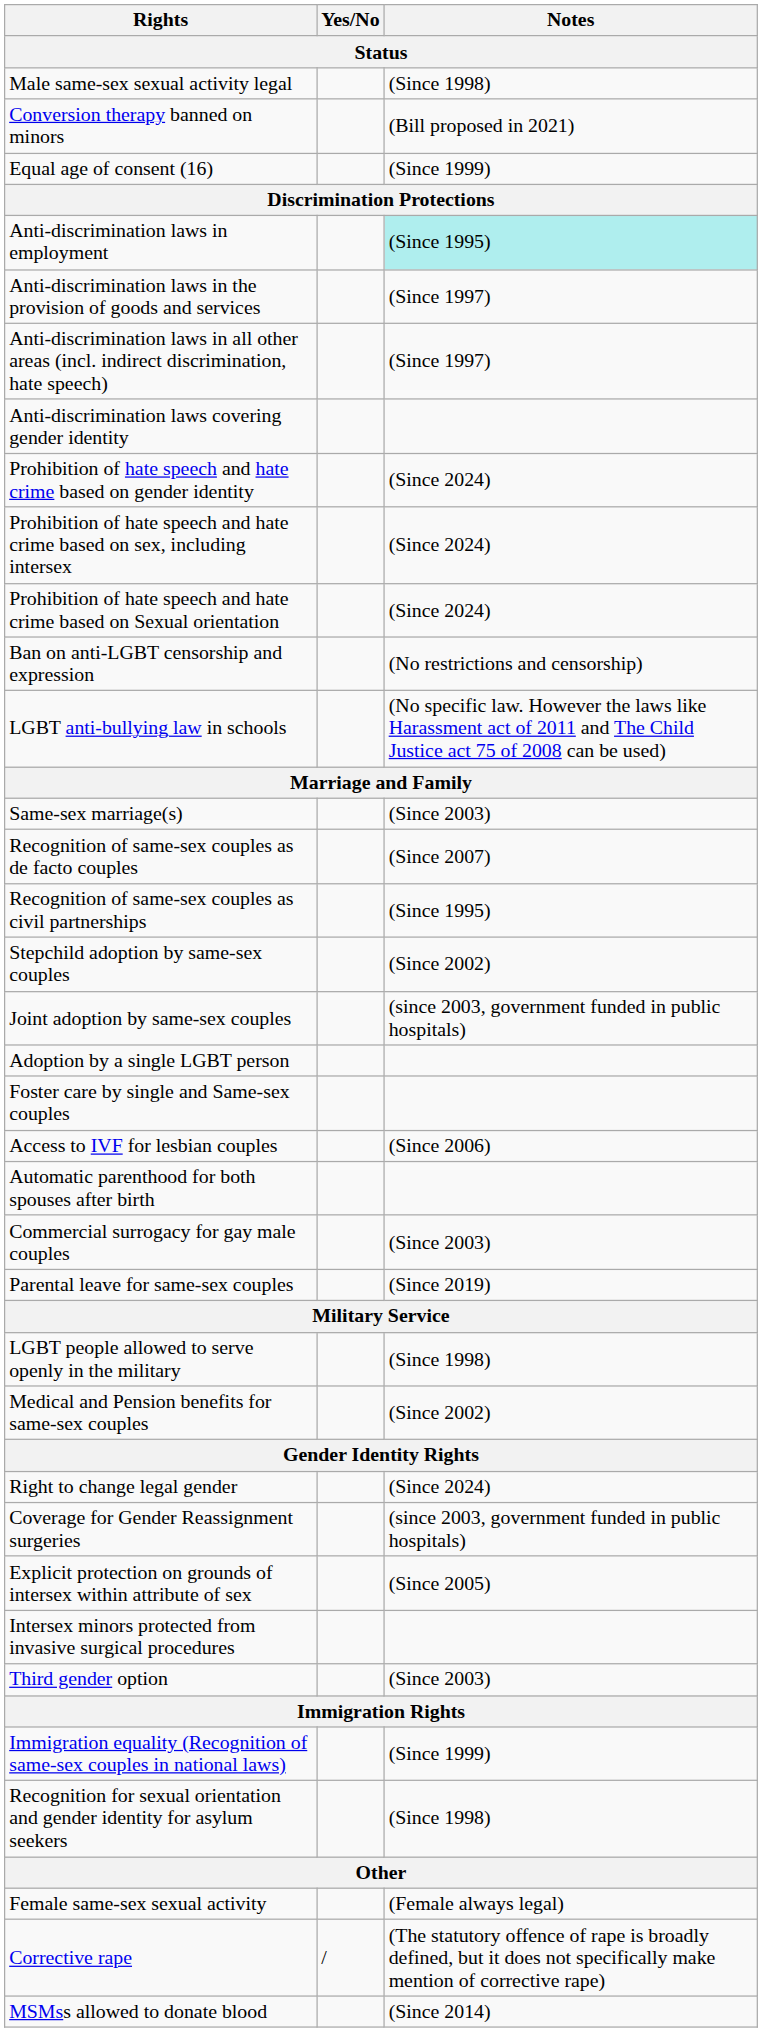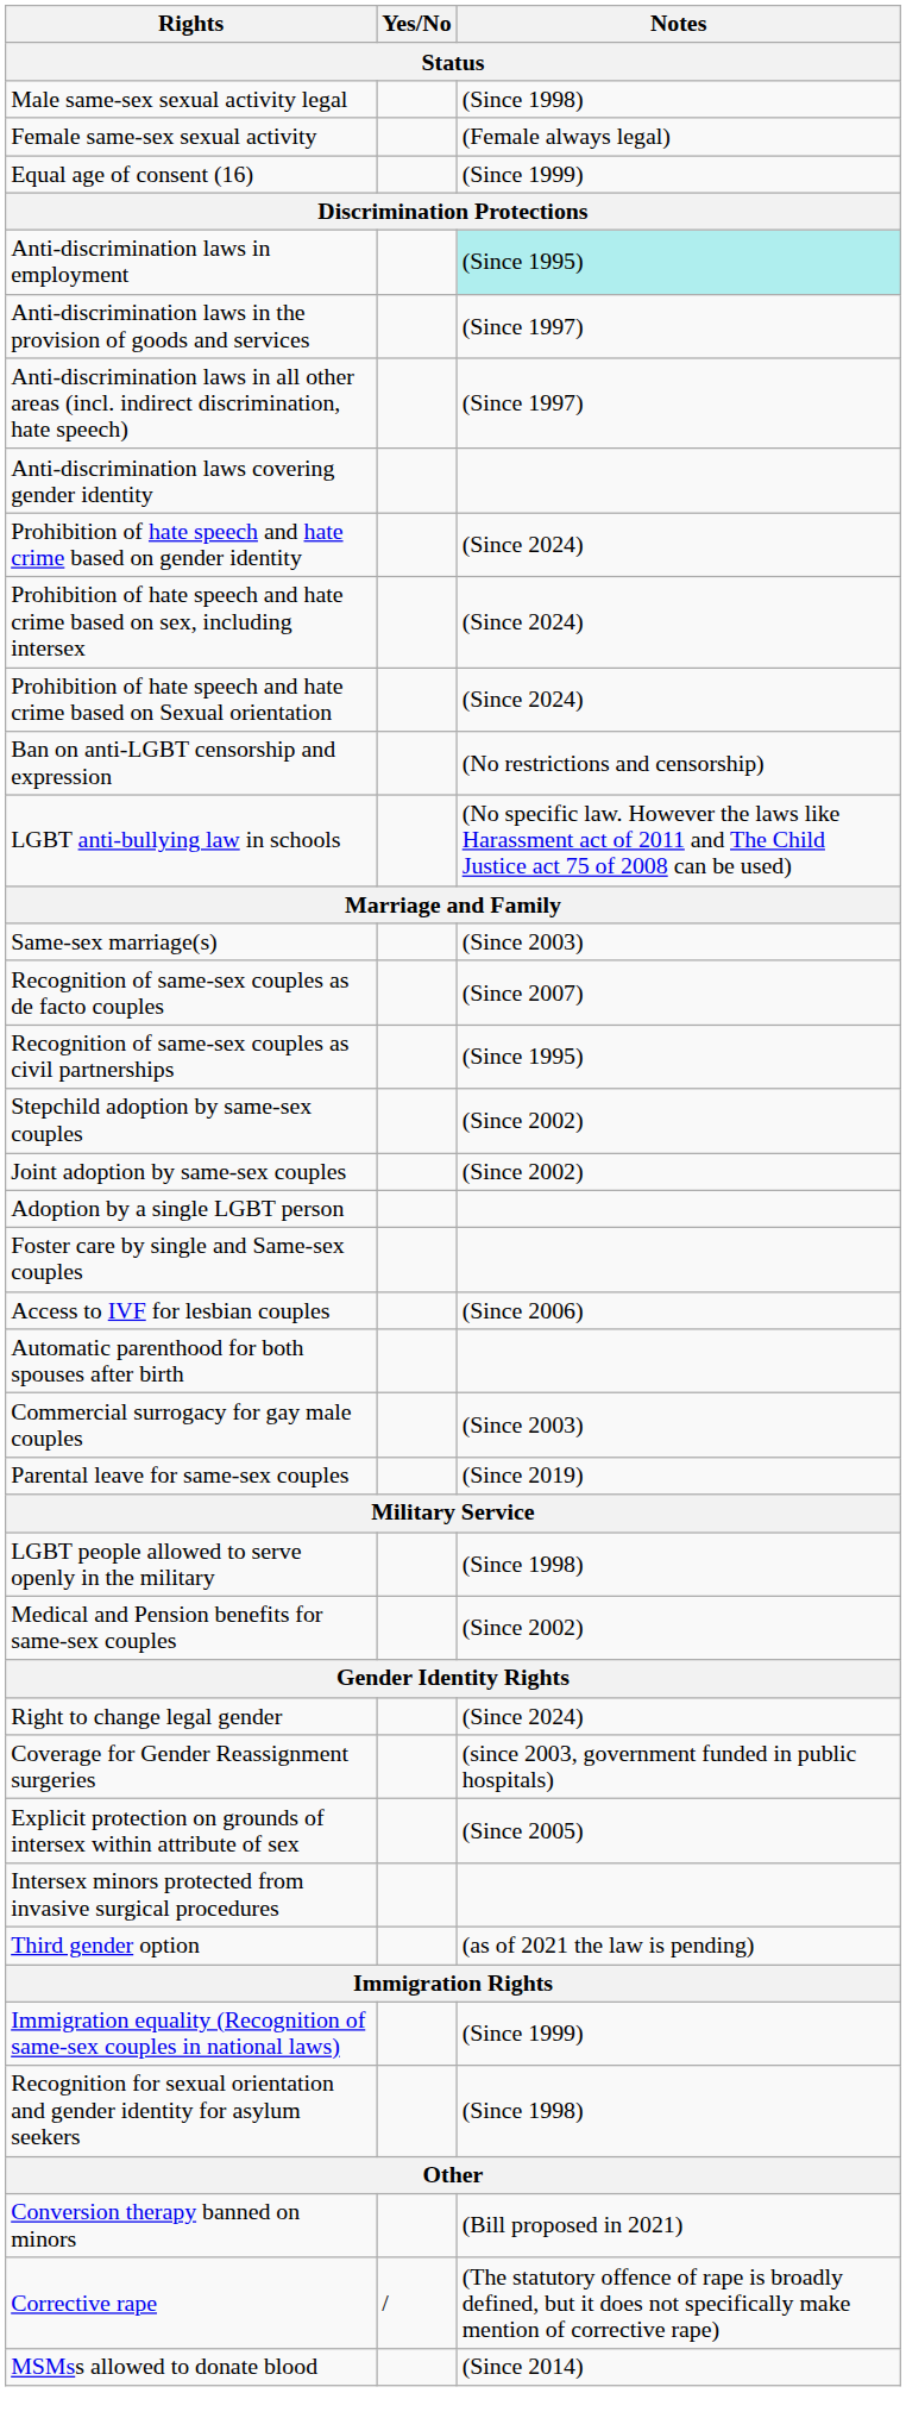 <table class="wikitable">
 <tr>
 <th>Rights</th>
 <th>Yes/No</th>
 <th>Notes</th>
 </tr>
 <tr>
 <th Colspan="3">Status</th>
 </tr>
 <tr>
 <td>Male same-sex sexual activity legal</td>
 <td></td>
 <td>(Since 1998)</td>
 </tr>
 <tr>
-<td><a href='#'>Conversion therapy</a> banned on minors</td>
+<td>Female same-sex sexual activity</td>
 <td></td>
-<td>(Bill proposed in 2021)</td>
+<td>(Female always legal)</td>
 </tr>
 <tr>
 <td>Equal age of consent (16)</td>
 <td></td>
 <td>(Since 1999)</td>
 </tr>
 <tr>
 <th Colspan="3">Discrimination Protections</th>
 </tr>
 <tr>
 <td>Anti-discrimination laws in employment</td>
 <td></td>
 <td style="background: paleturquoise;">(Since 1995)</td>
 </tr>
 <tr>
 <td>Anti-discrimination laws in the provision of goods and services</td>
 <td></td>
 <td>(Since 1997)</td>
 </tr>
 <tr>
 <td>Anti-discrimination laws in all other areas (incl. indirect discrimination, hate speech)</td>
 <td></td>
 <td>(Since 1997)</td>
 </tr>
 <tr>
 <td>Anti-discrimination laws covering gender identity</td>
 <td></td>
 <td></td>
 </tr>
 <tr>
 <td>Prohibition of <a href='#'>hate speech</a> and <a href='#'>hate crime</a> based on gender identity</td>
 <td></td>
 <td>(Since 2024)</td>
 </tr>
 <tr>
 <td>Prohibition of hate speech and hate crime based on sex, including intersex</td>
 <td></td>
 <td>(Since 2024)</td>
 </tr>
 <tr>
 <td>Prohibition of hate speech and hate crime based on Sexual orientation</td>
 <td></td>
 <td>(Since 2024)</td>
 </tr>
 <tr>
 <td>Ban on anti-LGBT censorship and expression</td>
 <td></td>
 <td>(No restrictions and censorship)</td>
 </tr>
 <tr>
 <td>LGBT <a href='#'>anti-bullying law</a> in schools</td>
 <td></td>
 <td>(No specific law. However the laws like <a href='#'>Harassment act of 2011</a> and <a href='#'>The Child Justice act 75 of 2008</a> can be used)</td>
 </tr>
 <tr>
 <th Colspan="3">Marriage and Family</th>
 </tr>
 <tr>
 <td>Same-sex marriage(s)</td>
 <td></td>
 <td>(Since 2003)</td>
 </tr>
 <tr>
 <td>Recognition of same-sex couples as de facto couples</td>
 <td></td>
 <td>(Since 2007)</td>
 </tr>
 <tr>
 <td>Recognition of same-sex couples as civil partnerships</td>
 <td></td>
 <td>(Since 1995)</td>
 </tr>
 <tr>
 <td>Stepchild adoption by same-sex couples</td>
 <td></td>
 <td>(Since 2002)</td>
 </tr>
 <tr>
 <td>Joint adoption by same-sex couples</td>
 <td></td>
-<td>(since 2003, government funded in public hospitals) </td>
+<td>(Since 2002)</td>
 </tr>
 <tr>
 <td>Adoption by a single LGBT person</td>
 <td></td>
 <td></td>
 </tr>
 <tr>
 <td>Foster care by single and Same-sex couples</td>
 <td></td>
 <td></td>
 </tr>
 <tr>
 <td>Access to <a href='#'>IVF</a> for lesbian couples</td>
 <td></td>
 <td>(Since 2006)</td>
 </tr>
 <tr>
 <td>Automatic parenthood for both spouses after birth</td>
 <td></td>
 <td></td>
 </tr>
 <tr>
 <td>Commercial surrogacy for gay male couples</td>
 <td></td>
 <td>(Since 2003)</td>
 </tr>
 <tr>
 <td>Parental leave for same-sex couples</td>
 <td></td>
 <td>(Since 2019)</td>
 </tr>
 <tr>
 <th colspan="3">Military Service</th>
 </tr>
 <tr>
 <td>LGBT people allowed to serve openly in the military</td>
 <td></td>
 <td>(Since 1998)</td>
 </tr>
 <tr>
 <td>Medical and Pension benefits for same-sex couples</td>
 <td></td>
 <td>(Since 2002)</td>
 </tr>
 <tr>
 <th colspan="3">Gender Identity Rights</th>
 </tr>
 <tr>
 <td>Right to change legal gender</td>
 <td></td>
 <td>(Since 2024)</td>
 </tr>
 <tr>
 <td>Coverage for Gender Reassignment surgeries</td>
 <td></td>
 <td>(since 2003, government funded in public hospitals) </td>
 </tr>
 <tr>
 <td>Explicit protection on grounds of intersex within attribute of sex</td>
 <td></td>
 <td>(Since 2005)</td>
 </tr>
 <tr>
 <td>Intersex minors protected from invasive surgical procedures</td>
 <td></td>
 <td></td>
 </tr>
 <tr>
 <td><a href='#'>Third gender</a> option</td>
 <td></td>
-<td>(Since 2003)</td>
+<td>(as of 2021 the law is pending) </td>
 </tr>
 <tr>
 <th colspan="3">Immigration Rights</th>
 </tr>
 <tr>
 <td><a href='#'>Immigration equality (Recognition of same-sex couples in national laws)</a></td>
 <td></td>
 <td>(Since 1999)</td>
 </tr>
 <tr>
 <td>Recognition for sexual orientation and gender identity for asylum seekers</td>
 <td></td>
 <td>(Since 1998)</td>
 </tr>
 <tr>
 <th colspan="3">Other</th>
 </tr>
 <tr>
-<td>Female same-sex sexual activity</td>
+<td><a href='#'>Conversion therapy</a> banned on minors</td>
 <td></td>
-<td>(Female always legal)</td>
+<td>(Bill proposed in 2021)</td>
 </tr>
 <tr>
 <td><a href='#'>Corrective rape</a></td>
 <td>/</td>
 <td>(The statutory offence of rape is broadly defined, but it does not specifically make mention of corrective rape)</td>
 </tr>
 <tr>
 <td><a href='#'>MSMs</a>s allowed to donate blood</td>
 <td></td>
 <td>(Since 2014)</td>
 </tr>
 </table>
